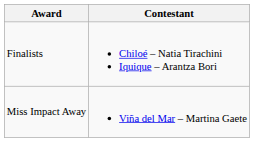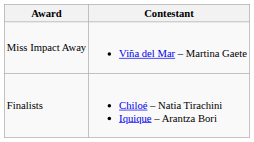 <table class="wikitable sortable" style="font-size: 95%;">
 <tr>
 <th>Award</th>
 <th>Contestant</th>
 </tr>
 <tr>
+<td>Miss Impact Away</td>
+<td><br><ul><li><a href='#'>Viña del Mar</a> – Martina Gaete</li></ul></td>
+</tr>
+<tr>
 <td>Finalists</td>
 <td><br><ul><li><a href='#'>Chiloé</a> – Natia Tirachini</li><li><a href='#'>Iquique</a> – Arantza Bori</li></ul></td>
 </tr>
-<tr>
-<td>Miss Impact Away</td>
-<td><br><ul><li><a href='#'>Viña del Mar</a> – Martina Gaete</li></ul></td>
-</tr>
 </table>
